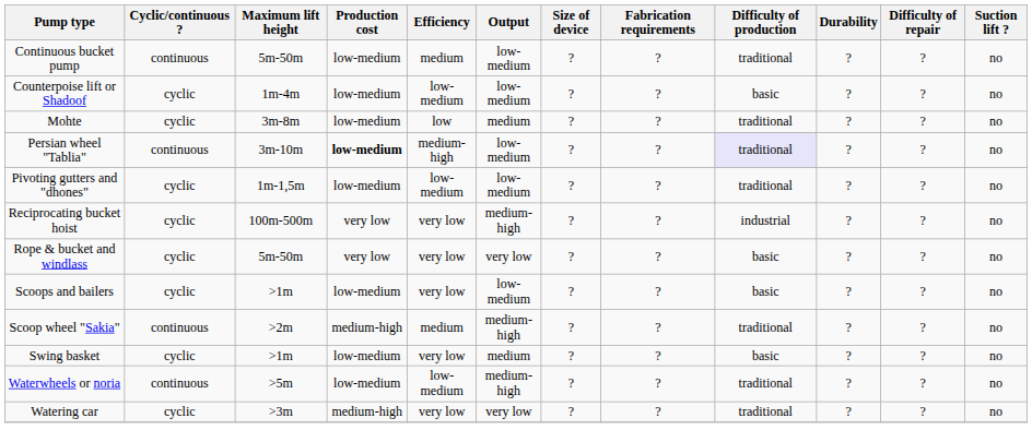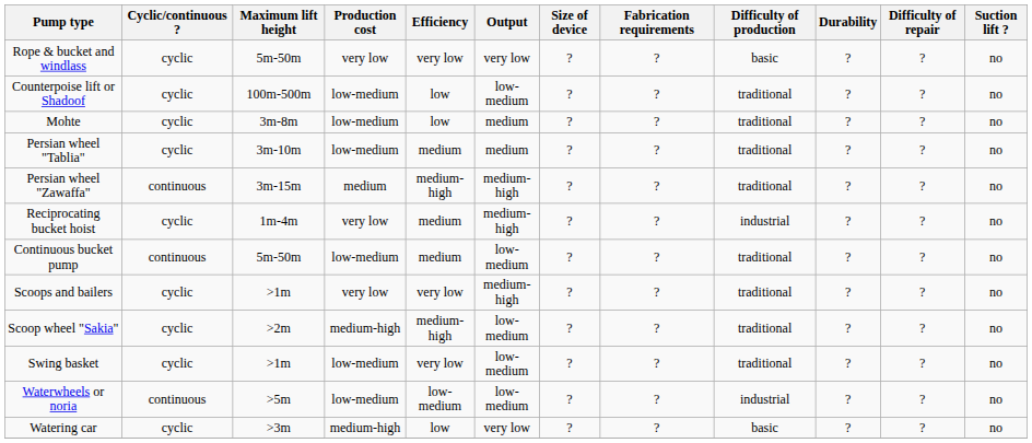 <table class="wikitable sortable" style="text-align: center; width: auto;">
 <tr>
 <th>Pump type</th>
 <th>Cyclic/continuous ?</th>
 <th>Maximum lift height</th>
 <th>Production cost</th>
 <th>Efficiency</th>
 <th>Output</th>
 <th>Size of device</th>
 <th>Fabrication requirements</th>
 <th>Difficulty of production</th>
 <th>Durability</th>
 <th>Difficulty of repair</th>
 <th>Suction lift ?</th>
 </tr>
 <tr>
-<td>Continuous bucket pump</td>
-<td>continuous</td>
+<td>Rope & bucket and <a href='#'>windlass</a></td>
+<td>cyclic</td>
 <td>5m-50m</td>
-<td>low-medium</td>
-<td>medium</td>
-<td>low-medium</td>
+<td>very low</td>
+<td>very low</td>
+<td>very low</td>
 <td>?</td>
 <td>?</td>
-<td>traditional</td>
+<td>basic</td>
 <td>?</td>
 <td>?</td>
 <td>no</td>
 </tr>
 <tr>
 <td>Counterpoise lift or <a href='#'>Shadoof</a></td>
 <td>cyclic</td>
-<td>1m-4m</td>
+<td>100m-500m</td>
 <td>low-medium</td>
-<td>low-medium</td>
+<td>low</td>
 <td>low-medium</td>
 <td>?</td>
 <td>?</td>
-<td>basic</td>
+<td>traditional</td>
 <td>?</td>
 <td>?</td>
 <td>no</td>
 </tr>
 <tr>
 <td>Mohte</td>
 <td>cyclic</td>
 <td>3m-8m</td>
 <td>low-medium</td>
 <td>low</td>
 <td>medium</td>
 <td>?</td>
 <td>?</td>
 <td>traditional</td>
 <td>?</td>
 <td>?</td>
 <td>no</td>
 </tr>
 <tr>
 <td>Persian wheel "Tablia"</td>
-<td>continuous</td>
+<td>cyclic</td>
 <td>3m-10m</td>
-<td><strong>low-medium</strong></td>
-<td>medium-high</td>
 <td>low-medium</td>
+<td>medium</td>
+<td>medium</td>
 <td>?</td>
 <td>?</td>
-<td style="background: lavender;">traditional</td>
+<td>traditional</td>
 <td>?</td>
 <td>?</td>
 <td>no</td>
 </tr>
 <tr>
-<td>Pivoting gutters and "dhones"</td>
-<td>cyclic</td>
-<td>1m-1,5m</td>
-<td>low-medium</td>
-<td>low-medium</td>
-<td>low-medium</td>
+<td>Persian wheel "Zawaffa"</td>
+<td>continuous</td>
+<td>3m-15m</td>
+<td>medium</td>
+<td>medium-high</td>
+<td>medium-high</td>
 <td>?</td>
 <td>?</td>
 <td>traditional</td>
 <td>?</td>
 <td>?</td>
 <td>no</td>
 </tr>
 <tr>
 <td>Reciprocating bucket hoist</td>
 <td>cyclic</td>
-<td>100m-500m</td>
+<td>1m-4m</td>
 <td>very low</td>
-<td>very low</td>
+<td>medium</td>
 <td>medium-high</td>
 <td>?</td>
 <td>?</td>
 <td>industrial</td>
 <td>?</td>
 <td>?</td>
 <td>no</td>
 </tr>
 <tr>
-<td>Rope & bucket and <a href='#'>windlass</a></td>
-<td>cyclic</td>
+<td>Continuous bucket pump</td>
+<td>continuous</td>
 <td>5m-50m</td>
-<td>very low</td>
-<td>very low</td>
-<td>very low</td>
+<td>low-medium</td>
+<td>medium</td>
+<td>low-medium</td>
 <td>?</td>
 <td>?</td>
-<td>basic</td>
+<td>traditional</td>
 <td>?</td>
 <td>?</td>
 <td>no</td>
 </tr>
 <tr>
 <td>Scoops and bailers</td>
 <td>cyclic</td>
 <td>>1m</td>
-<td>low-medium</td>
 <td>very low</td>
-<td>low-medium</td>
+<td>very low</td>
+<td>medium-high</td>
 <td>?</td>
 <td>?</td>
-<td>basic</td>
+<td>traditional</td>
 <td>?</td>
 <td>?</td>
 <td>no</td>
 </tr>
 <tr>
 <td>Scoop wheel "<a href='#'>Sakia</a>"</td>
-<td>continuous</td>
+<td>cyclic</td>
 <td>>2m</td>
 <td>medium-high</td>
-<td>medium</td>
 <td>medium-high</td>
+<td>low-medium</td>
 <td>?</td>
 <td>?</td>
 <td>traditional</td>
 <td>?</td>
 <td>?</td>
 <td>no</td>
 </tr>
 <tr>
 <td>Swing basket</td>
 <td>cyclic</td>
 <td>>1m</td>
 <td>low-medium</td>
 <td>very low</td>
-<td>medium</td>
+<td>low-medium</td>
 <td>?</td>
 <td>?</td>
-<td>basic</td>
+<td>traditional</td>
 <td>?</td>
 <td>?</td>
 <td>no</td>
 </tr>
 <tr>
 <td><a href='#'>Waterwheels</a> or <a href='#'>noria</a></td>
 <td>continuous</td>
 <td>>5m</td>
 <td>low-medium</td>
 <td>low-medium</td>
-<td>medium-high</td>
+<td>low-medium</td>
 <td>?</td>
 <td>?</td>
-<td>traditional</td>
+<td>industrial</td>
 <td>?</td>
 <td>?</td>
 <td>no</td>
 </tr>
 <tr>
 <td>Watering car</td>
 <td>cyclic</td>
 <td>>3m</td>
 <td>medium-high</td>
-<td>very low</td>
+<td>low</td>
 <td>very low</td>
 <td>?</td>
 <td>?</td>
-<td>traditional</td>
+<td>basic</td>
 <td>?</td>
 <td>?</td>
 <td>no</td>
 </tr>
 <tr>
 </tr>
 </table>
